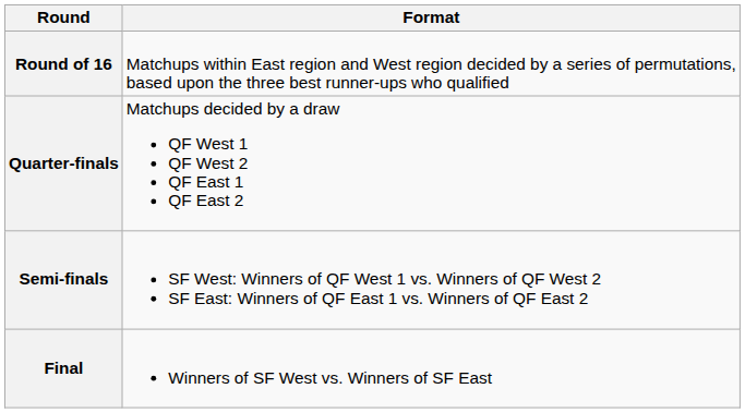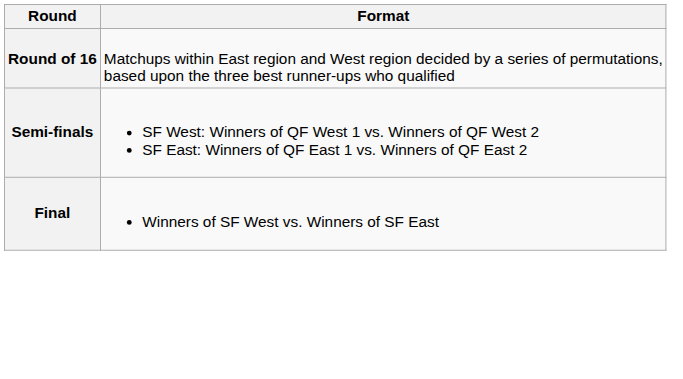 <table class=wikitable>
 <tr>
 <th>Round</th>
 <th>Format</th>
 </tr>
 <tr>
 <th>Round of 16</th>
 <td><br>Matchups within East region and West region decided by a series of permutations,<br>based upon the three best runner-ups who qualified</td>
 </tr>
 <tr>
-<th>Quarter-finals</th>
-<td>Matchups decided by a draw<br><ul><li>QF West 1</li><li>QF West 2</li><li>QF East 1</li><li>QF East 2</li></ul></td>
-</tr>
-<tr>
 <th>Semi-finals</th>
 <td><br><ul><li>SF West: Winners of QF West 1 vs. Winners of QF West 2</li><li>SF East: Winners of QF East 1 vs. Winners of QF East 2</li></ul></td>
 </tr>
 <tr>
 <th>Final</th>
 <td><br><ul><li>Winners of SF West vs. Winners of SF East</li></ul></td>
 </tr>
 </table>
